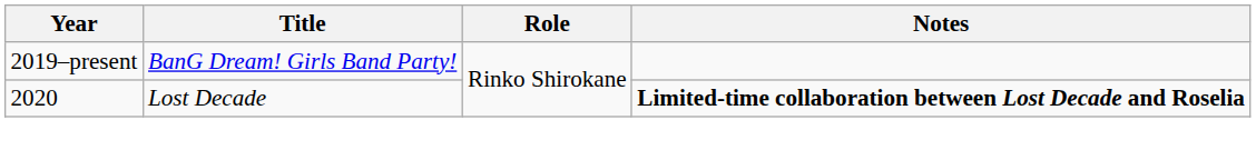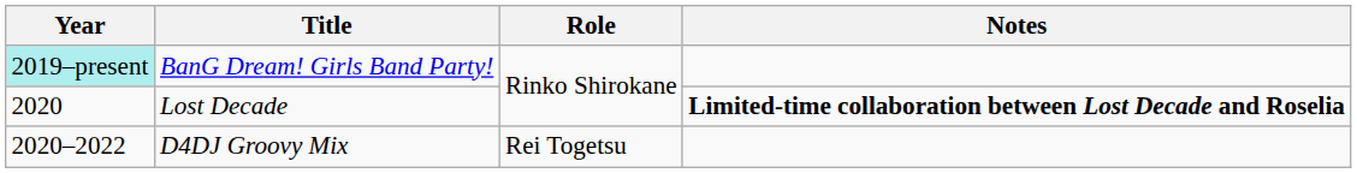 <table class="wikitable">
 <tr>
 <th>Year</th>
 <th>Title</th>
 <th>Role</th>
 <th>Notes</th>
 </tr>
 <tr>
-<td>2019–present</td>
+<td style="background: paleturquoise;">2019–present</td>
 <td><em><a href='#'>BanG Dream! Girls Band Party!</a></em></td>
 <td rowspan=2>Rinko Shirokane</td>
 <td></td>
 </tr>
 <tr>
 <td>2020</td>
 <td><em>Lost Decade</em></td>
 <td><strong>Limited-time collaboration between <em>Lost Decade</em> and Roselia</strong></td>
 </tr>
+<tr>
+<td>2020–2022</td>
+<td><em>D4DJ Groovy Mix</em></td>
+<td>Rei Togetsu</td>
+<td></td>
+</tr>
 </table>
